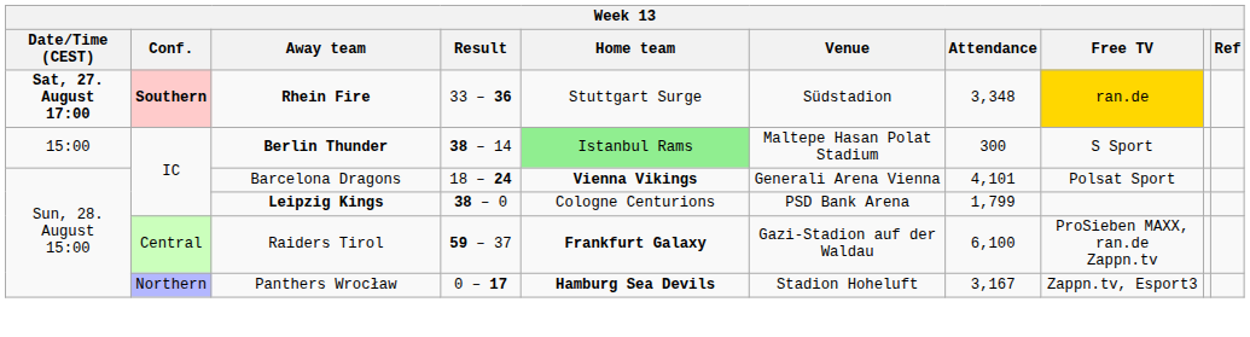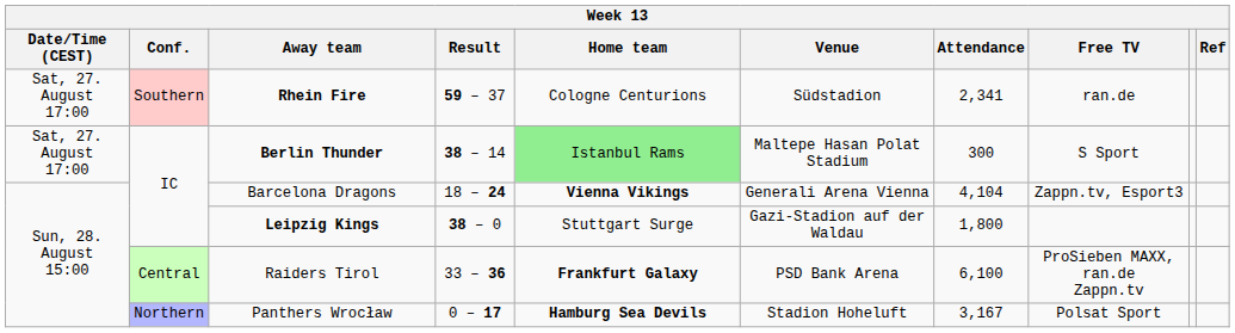 <table class="mw-collapsible wikitable" style="font-size:95%; text-align:center; width:84em">
 <tr>
 <th colspan="10">Week 13</th>
 </tr>
 <tr>
 <th style="width:8em;">Date/Time (CEST)</th>
 <th style="width:5em;">Conf.</th>
 <th style="width:15em;">Away team</th>
 <th style="width:5em;">Result</th>
 <th style="width:15em;">Home team</th>
 <th>Venue</th>
 <th>Attendance</th>
 <th>Free TV</th>
 <th></th>
 <th>Ref</th>
 </tr>
 <tr>
-<td><strong>Sat, 27. August<br>17:00</strong></td>
-<td style="background:#FFCBCB"><strong>Southern</strong></td>
+<td>Sat, 27. August<br>17:00</td>
+<td style="background:#FFCBCB">Southern</td>
 <td><strong>Rhein Fire</strong></td>
-<td>33 – <strong>36</strong></td>
-<td>Stuttgart Surge</td>
+<td><strong>59</strong> – 37</td>
+<td>Cologne Centurions</td>
 <td>Südstadion</td>
-<td>3,348</td>
-<td style="background: gold;">ran.de</td>
+<td>2,341</td>
+<td>ran.de</td>
 <td></td>
 <td></td>
 </tr>
 <tr>
-<td>15:00</td>
+<td>Sat, 27. August<br>17:00</td>
 <td rowspan="3">IC</td>
 <td><strong>Berlin Thunder</strong></td>
 <td><strong>38</strong> – 14</td>
 <td style="background: lightgreen;">Istanbul Rams</td>
 <td>Maltepe Hasan Polat Stadium</td>
 <td>300</td>
 <td>S Sport</td>
 <td></td>
 <td></td>
 </tr>
 <tr>
 <td rowspan="4">Sun, 28. August<br>15:00</td>
 <td>Barcelona Dragons</td>
 <td>18 – <strong>24</strong></td>
 <td><strong>Vienna Vikings</strong></td>
 <td>Generali Arena Vienna</td>
-<td>4,101</td>
-<td>Polsat Sport</td>
+<td>4,104</td>
+<td>Zappn.tv, Esport3</td>
 <td></td>
 <td></td>
 </tr>
 <tr>
 <td><strong>Leipzig Kings</strong></td>
 <td><strong>38</strong> – 0</td>
-<td>Cologne Centurions</td>
-<td>PSD Bank Arena</td>
-<td>1,799</td>
+<td>Stuttgart Surge</td>
+<td>Gazi-Stadion auf der Waldau</td>
+<td>1,800</td>
 <td></td>
 <td></td>
 <td></td>
 </tr>
 <tr>
 <td style="background:#CBFFBC">Central</td>
 <td>Raiders Tirol</td>
-<td><strong>59</strong> – 37</td>
+<td>33 – <strong>36</strong></td>
 <td><strong>Frankfurt Galaxy</strong></td>
-<td>Gazi-Stadion auf der Waldau</td>
+<td>PSD Bank Arena</td>
 <td>6,100</td>
 <td>ProSieben MAXX, ran.de<br>Zappn.tv</td>
 <td></td>
 <td></td>
 </tr>
 <tr>
 <td style="background:#B3B7FF">Northern</td>
 <td>Panthers Wrocław</td>
 <td>0 – <strong>17</strong></td>
 <td><strong>Hamburg Sea Devils</strong></td>
 <td>Stadion Hoheluft</td>
 <td>3,167</td>
-<td>Zappn.tv, Esport3</td>
+<td>Polsat Sport</td>
 <td></td>
 <td></td>
 </tr>
 </table>
